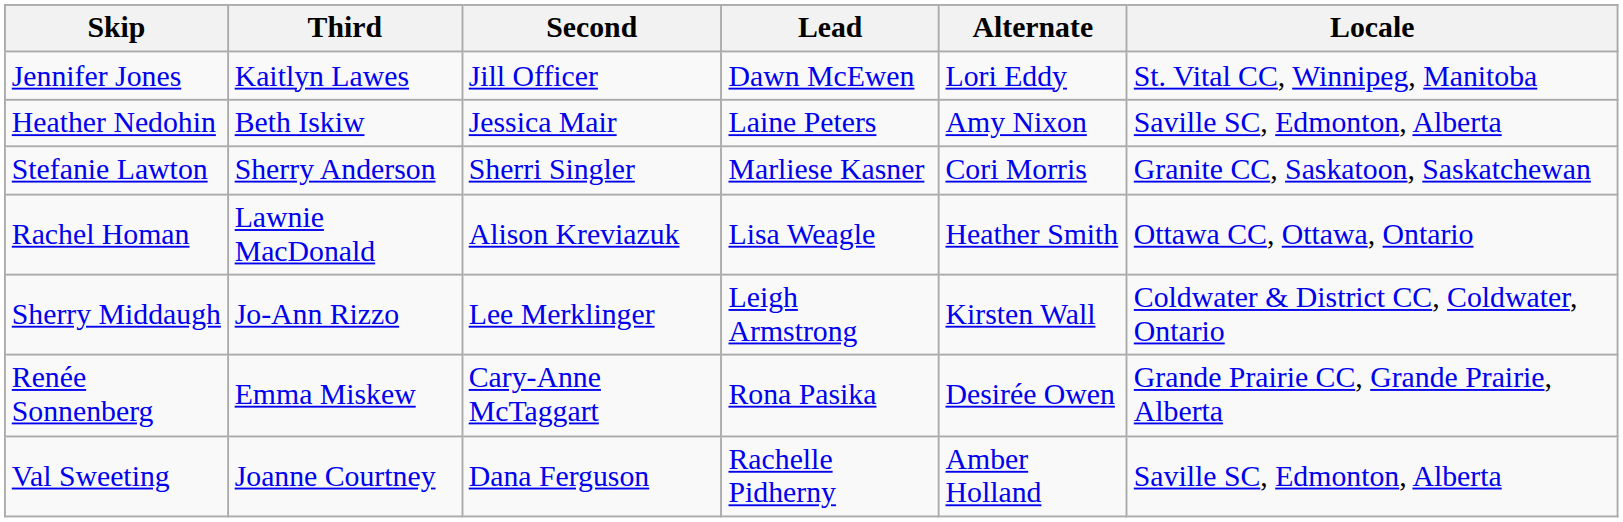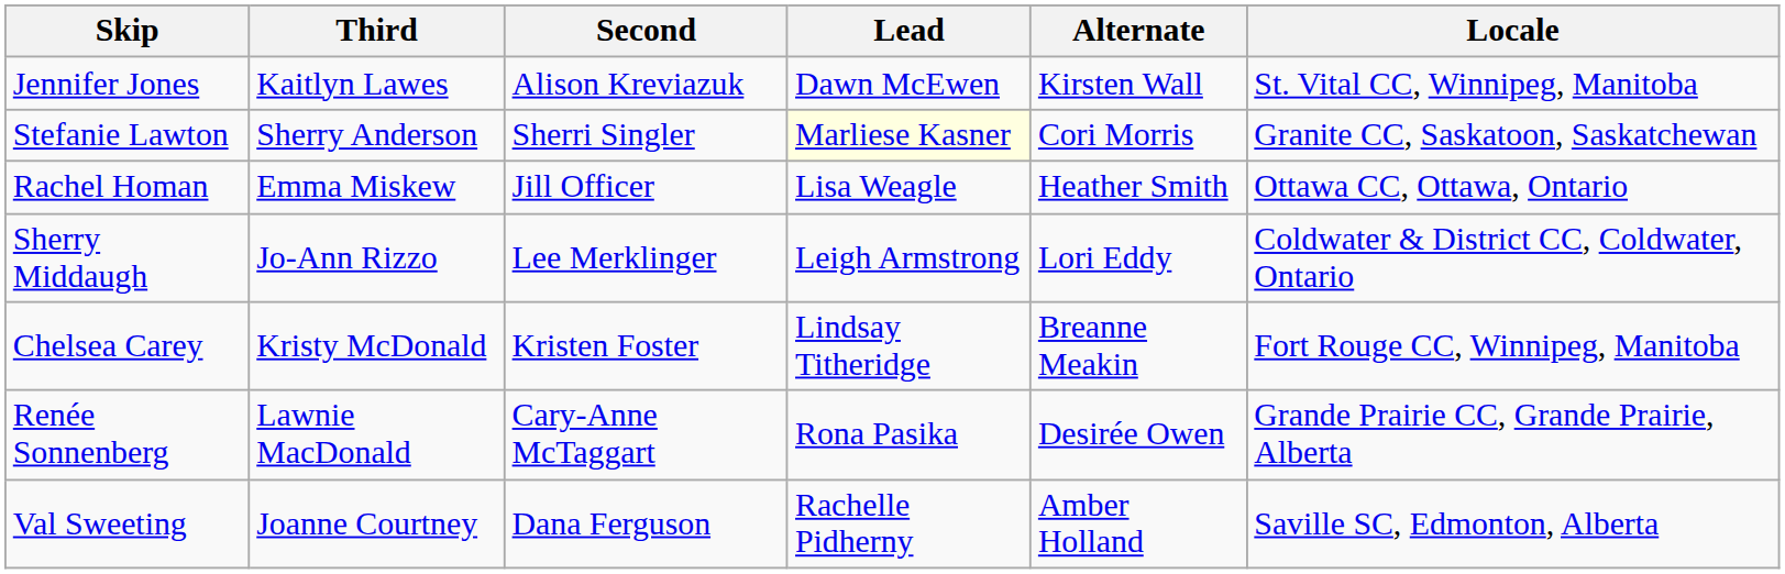 <table class=wikitable>
 <tr>
 <th>Skip</th>
 <th>Third</th>
 <th>Second</th>
 <th>Lead</th>
 <th>Alternate</th>
 <th>Locale</th>
 </tr>
 <tr>
 <td><a href='#'>Jennifer Jones</a></td>
 <td><a href='#'>Kaitlyn Lawes</a></td>
-<td><a href='#'>Jill Officer</a></td>
+<td><a href='#'>Alison Kreviazuk</a></td>
 <td><a href='#'>Dawn McEwen</a></td>
-<td><a href='#'>Lori Eddy</a></td>
+<td><a href='#'>Kirsten Wall</a></td>
 <td> <a href='#'>St. Vital CC</a>, <a href='#'>Winnipeg</a>, <a href='#'>Manitoba</a></td>
-</tr>
-<tr>
-<td><a href='#'>Heather Nedohin</a></td>
-<td><a href='#'>Beth Iskiw</a></td>
-<td><a href='#'>Jessica Mair</a></td>
-<td><a href='#'>Laine Peters</a></td>
-<td><a href='#'>Amy Nixon</a></td>
-<td> <a href='#'>Saville SC</a>, <a href='#'>Edmonton</a>, <a href='#'>Alberta</a></td>
 </tr>
 <tr>
 <td><a href='#'>Stefanie Lawton</a></td>
 <td><a href='#'>Sherry Anderson</a></td>
 <td><a href='#'>Sherri Singler</a></td>
-<td><a href='#'>Marliese Kasner</a></td>
+<td style="background: lightyellow;"><a href='#'>Marliese Kasner</a></td>
 <td><a href='#'>Cori Morris</a></td>
 <td> <a href='#'>Granite CC</a>, <a href='#'>Saskatoon</a>, <a href='#'>Saskatchewan</a></td>
 </tr>
 <tr>
 <td><a href='#'>Rachel Homan</a></td>
-<td><a href='#'>Lawnie MacDonald</a></td>
-<td><a href='#'>Alison Kreviazuk</a></td>
+<td><a href='#'>Emma Miskew</a></td>
+<td><a href='#'>Jill Officer</a></td>
 <td><a href='#'>Lisa Weagle</a></td>
 <td><a href='#'>Heather Smith</a></td>
 <td> <a href='#'>Ottawa CC</a>, <a href='#'>Ottawa</a>, <a href='#'>Ontario</a></td>
 </tr>
 <tr>
 <td><a href='#'>Sherry Middaugh</a></td>
 <td><a href='#'>Jo-Ann Rizzo</a></td>
 <td><a href='#'>Lee Merklinger</a></td>
 <td><a href='#'>Leigh Armstrong</a></td>
-<td><a href='#'>Kirsten Wall</a></td>
+<td><a href='#'>Lori Eddy</a></td>
 <td> <a href='#'>Coldwater & District CC</a>, <a href='#'>Coldwater</a>, <a href='#'>Ontario</a></td>
 </tr>
 <tr>
+<td><a href='#'>Chelsea Carey</a></td>
+<td><a href='#'>Kristy McDonald</a></td>
+<td><a href='#'>Kristen Foster</a></td>
+<td><a href='#'>Lindsay Titheridge</a></td>
+<td><a href='#'>Breanne Meakin</a></td>
+<td> <a href='#'>Fort Rouge CC</a>, <a href='#'>Winnipeg</a>, <a href='#'>Manitoba</a></td>
+</tr>
+<tr>
 <td><a href='#'>Renée Sonnenberg</a></td>
-<td><a href='#'>Emma Miskew</a></td>
+<td><a href='#'>Lawnie MacDonald</a></td>
 <td><a href='#'>Cary-Anne McTaggart</a></td>
 <td><a href='#'>Rona Pasika</a></td>
 <td><a href='#'>Desirée Owen</a></td>
 <td> <a href='#'>Grande Prairie CC</a>, <a href='#'>Grande Prairie</a>, <a href='#'>Alberta</a></td>
 </tr>
 <tr>
 <td><a href='#'>Val Sweeting</a></td>
 <td><a href='#'>Joanne Courtney</a></td>
 <td><a href='#'>Dana Ferguson</a></td>
 <td><a href='#'>Rachelle Pidherny</a></td>
 <td><a href='#'>Amber Holland</a></td>
 <td> <a href='#'>Saville SC</a>, <a href='#'>Edmonton</a>, <a href='#'>Alberta</a></td>
 </tr>
 </table>
